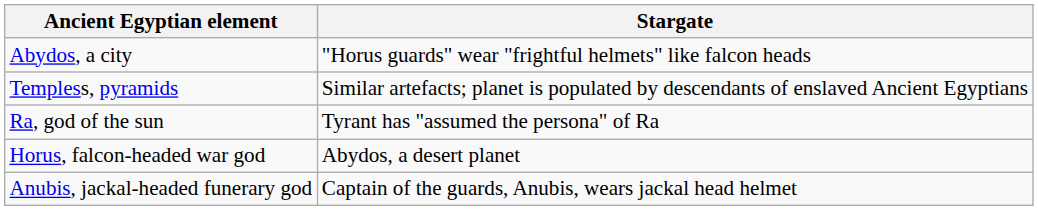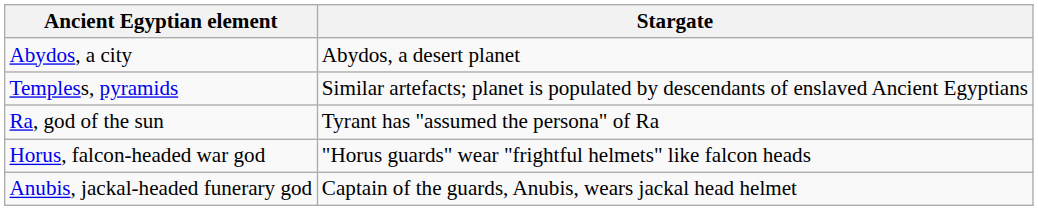 <table class="wikitable">
 <tr>
 <th>Ancient Egyptian element</th>
 <th>Stargate</th>
 </tr>
 <tr>
 <td><a href='#'>Abydos</a>, a city</td>
-<td>"Horus guards" wear "frightful helmets" like falcon heads</td>
+<td>Abydos, a desert planet</td>
 </tr>
 <tr>
 <td><a href='#'>Temples</a>s, <a href='#'>pyramids</a></td>
 <td>Similar artefacts; planet is populated by descendants of enslaved Ancient Egyptians</td>
 </tr>
 <tr>
 <td><a href='#'>Ra</a>, god of the sun</td>
 <td>Tyrant has "assumed the persona" of Ra</td>
 </tr>
 <tr>
 <td><a href='#'>Horus</a>, falcon-headed war god</td>
-<td>Abydos, a desert planet</td>
+<td>"Horus guards" wear "frightful helmets" like falcon heads</td>
 </tr>
 <tr>
 <td><a href='#'>Anubis</a>, jackal-headed funerary god</td>
 <td>Captain of the guards, Anubis, wears jackal head helmet</td>
 </tr>
 </table>
